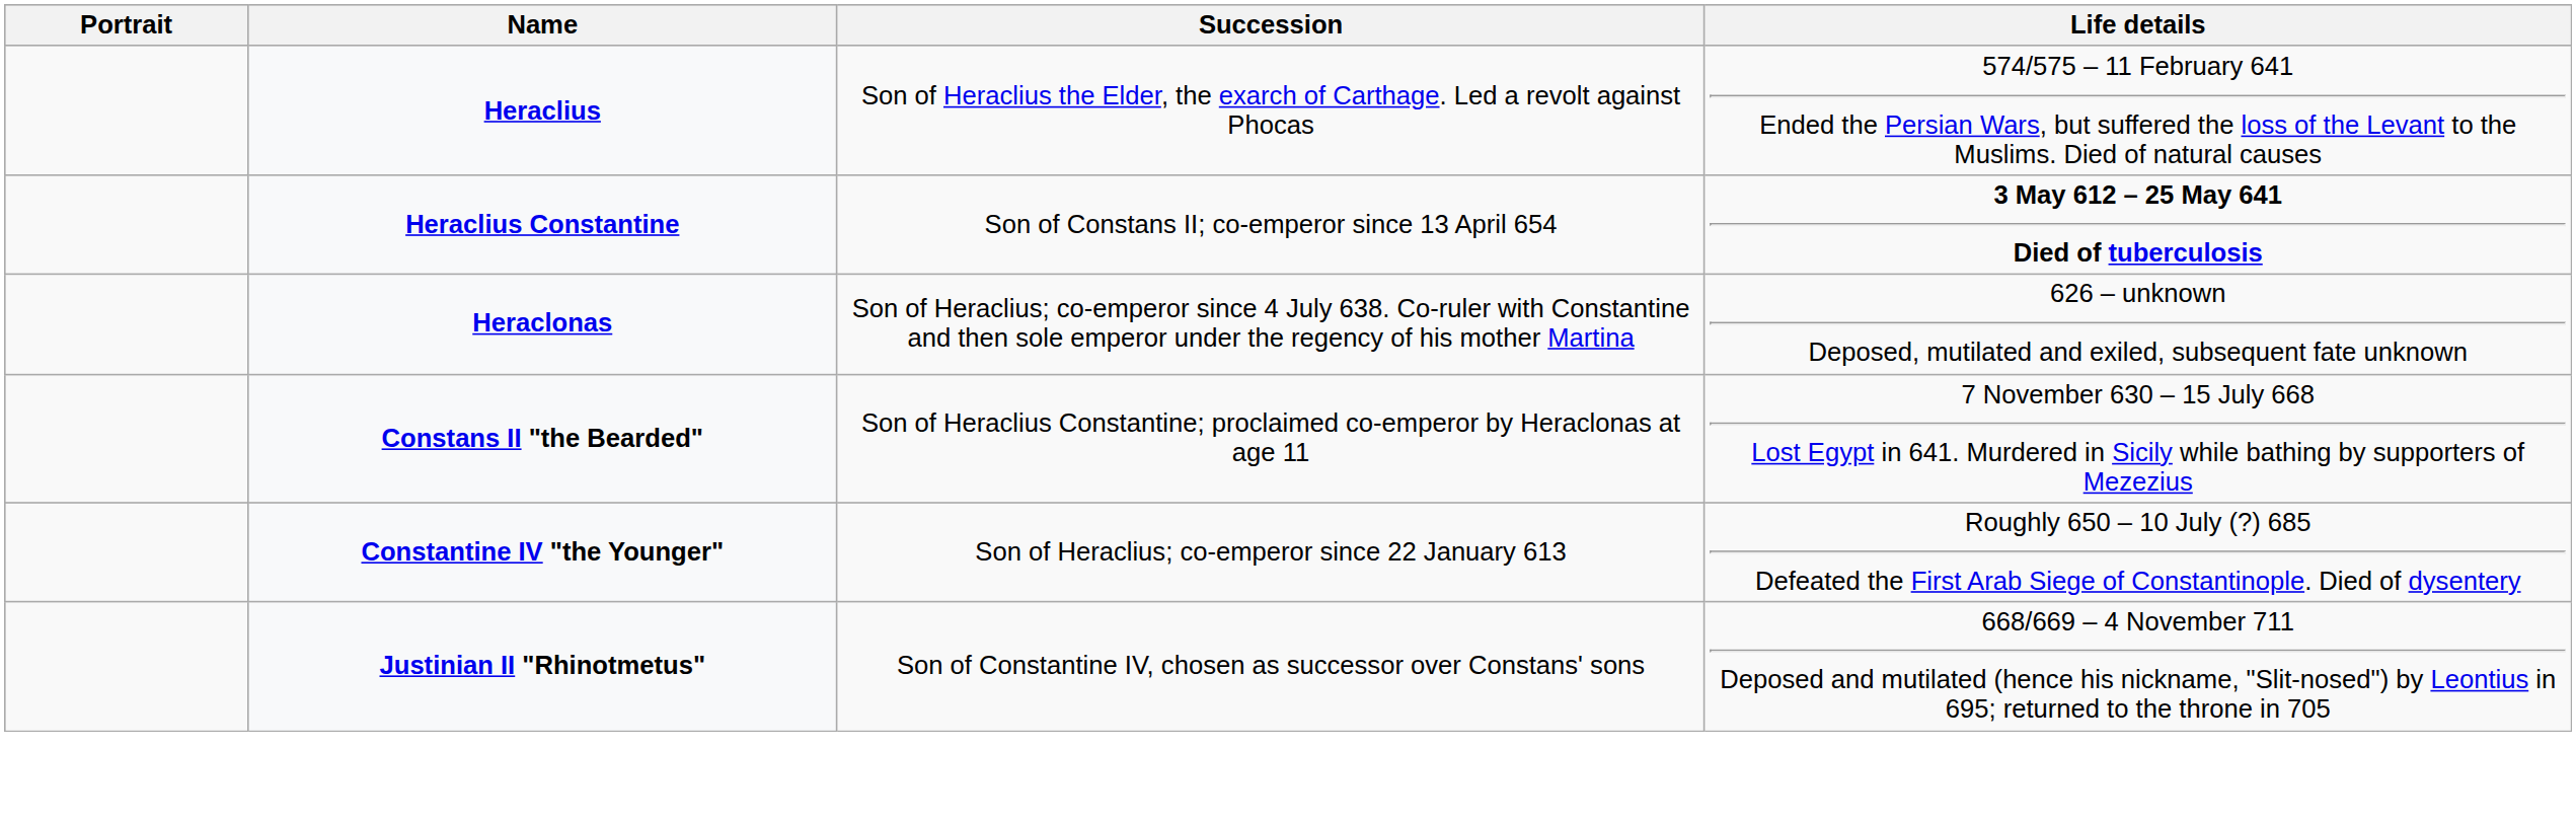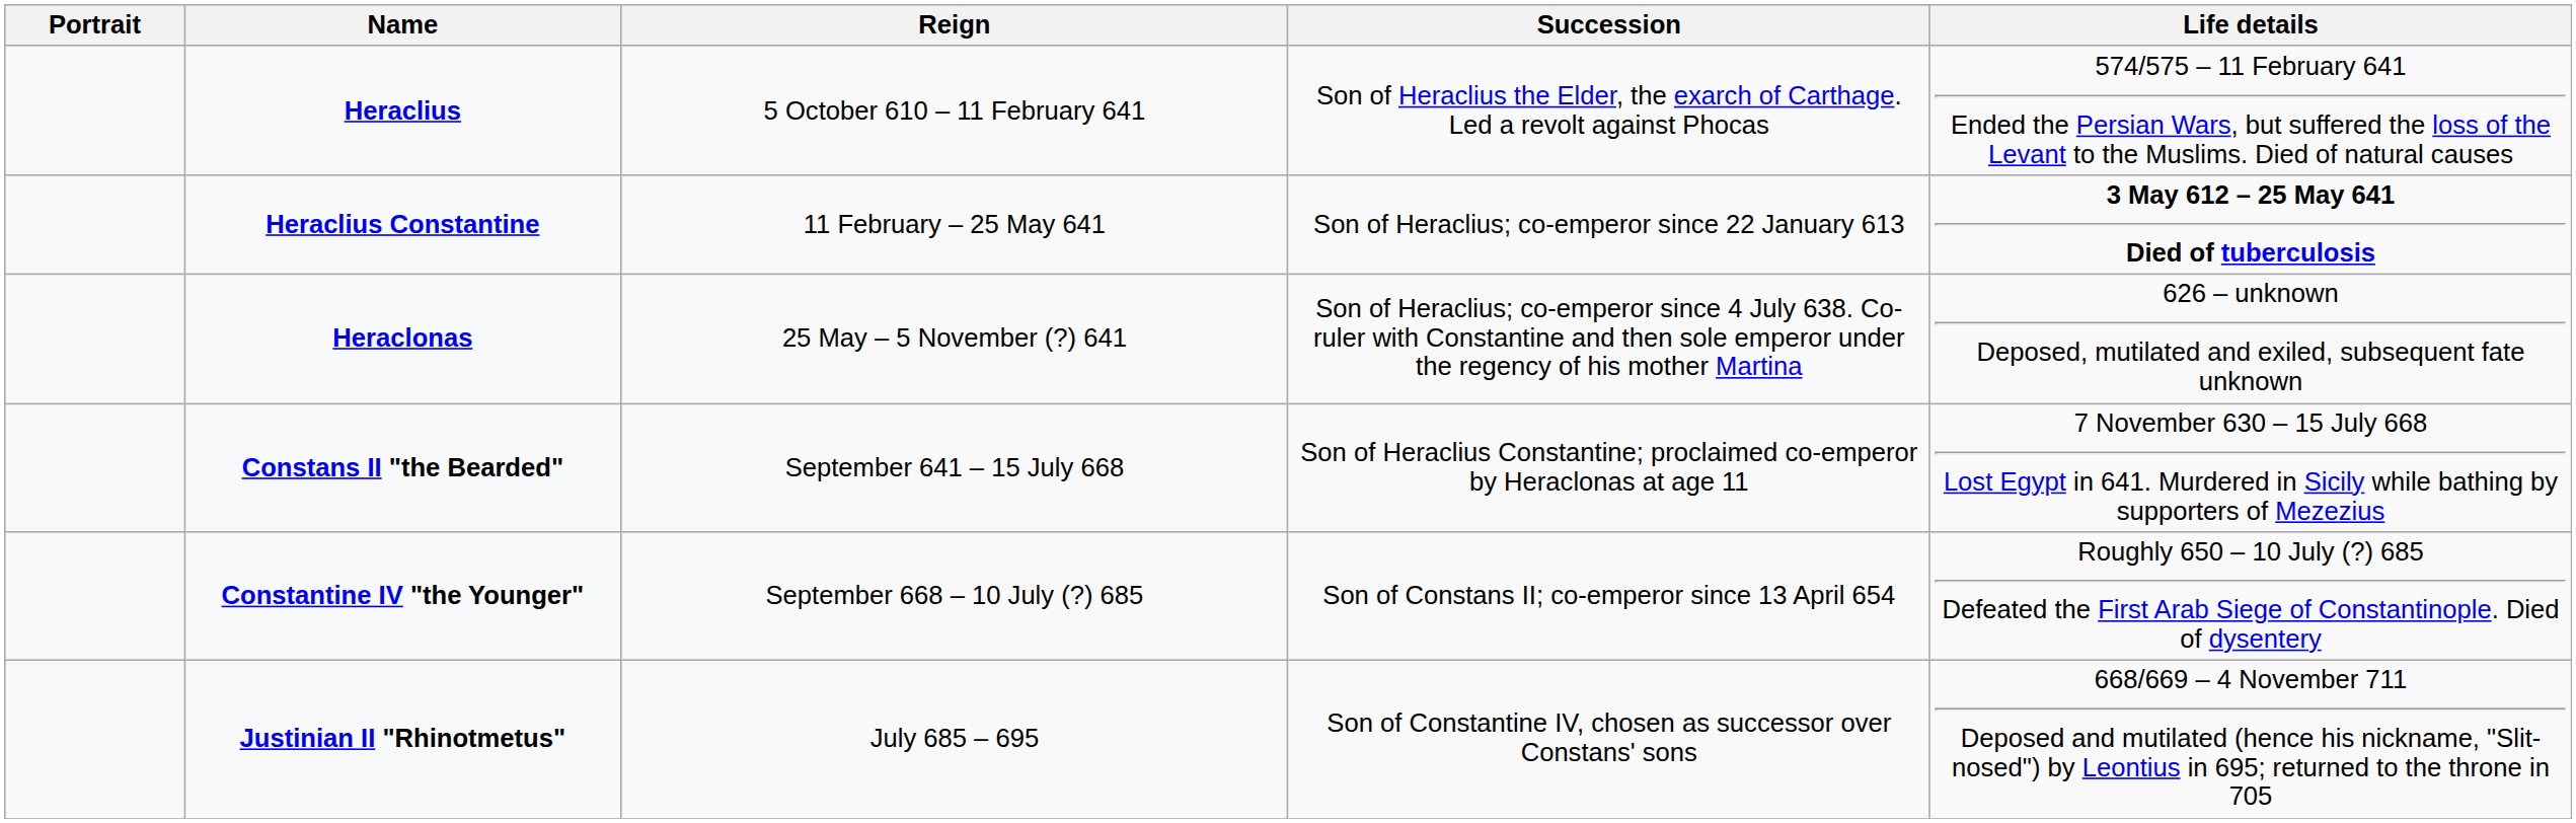 <table class="wikitable plainrowheaders" style="width:100%; text-align:center">
 <tr>
 <th scope=col width="7%">Portrait</th>
 <th scope=col width="17%">Name</th>
+<th scope=col width="26%">Reign</th>
 <th scope=col width="25%">Succession</th>
 <th scope=col width="25%">Life details</th>
 </tr>
 <tr>
 <td></td>
 <th scope=row style="text-align:center; background:#F8F9FA"><strong><a href='#'>Heraclius</a></strong></th>
+<td>5 October 610 – 11 February 641<br></td>
 <td>Son of <a href='#'>Heraclius the Elder</a>, the <a href='#'>exarch of Carthage</a>. Led a revolt against Phocas</td>
 <td>574/575 – 11 February 641<br><hr>Ended the <a href='#'>Persian Wars</a>, but suffered the <a href='#'>loss of the Levant</a> to the Muslims. Died of natural causes</td>
 </tr>
 <tr>
 <td></td>
 <th scope=row style="text-align:center; background:#F8F9FA"><strong><a href='#'>Heraclius Constantine</a></strong><br></th>
-<td>Son of Constans II; co-emperor since 13 April 654</td>
+<td>11 February – 25 May 641<br></td>
+<td>Son of Heraclius; co-emperor since 22 January 613</td>
 <td><strong>3 May 612 – 25 May 641<br><hr>Died of <a href='#'>tuberculosis</a></strong></td>
 </tr>
 <tr>
 <td></td>
 <th scope=row style="text-align:center; background:#F8F9FA"><strong><a href='#'>Heraclonas</a></strong><br></th>
+<td>25 May – 5 November (?) 641<br></td>
 <td>Son of Heraclius; co-emperor since 4 July 638. Co-ruler with Constantine and then sole emperor under the regency of his mother <a href='#'>Martina</a></td>
 <td>626 – unknown<hr>Deposed, mutilated and exiled, subsequent fate unknown</td>
 </tr>
 <tr>
 <td></td>
 <th scope=row style="text-align:center; background:#F8F9FA"><strong><a href='#'>Constans II</a></strong> "the Bearded"<br></th>
+<td>September 641 – 15 July 668<br></td>
 <td>Son of Heraclius Constantine; proclaimed co-emperor by Heraclonas at age 11</td>
 <td>7 November 630 – 15 July 668<br><hr><a href='#'>Lost Egypt</a> in 641. Murdered in <a href='#'>Sicily</a> while bathing by supporters of <a href='#'>Mezezius</a></td>
 </tr>
 <tr>
 <td></td>
 <th scope=row style="text-align:center; background:#F8F9FA"><strong><a href='#'>Constantine IV</a></strong> "the Younger"<br></th>
-<td>Son of Heraclius; co-emperor since 22 January 613</td>
+<td>September 668 – 10 July (?) 685<br></td>
+<td>Son of Constans II; co-emperor since 13 April 654</td>
 <td>Roughly 650 – 10 July (?) 685<br><hr>Defeated the <a href='#'>First Arab Siege of Constantinople</a>. Died of <a href='#'>dysentery</a></td>
 </tr>
 <tr>
 <td></td>
 <th scope=row style="text-align:center; background:#F8F9FA"><strong><a href='#'>Justinian II</a></strong> "Rhinotmetus"<br></th>
+<td>July 685 – 695<br></td>
 <td>Son of Constantine IV, chosen as successor over Constans' sons</td>
 <td>668/669 – 4 November 711<br><hr>Deposed and mutilated (hence his nickname, "Slit-nosed") by <a href='#'>Leontius</a> in 695; returned to the throne in 705</td>
 </tr>
 </table>
